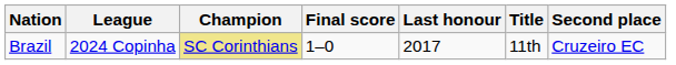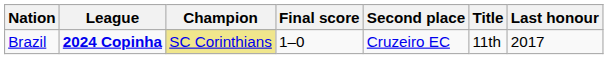 <table class=wikitable style="font-size:14px">
 <tr>
 <th>Nation</th>
 <th>League</th>
 <th>Champion</th>
 <th>Final score</th>
+<th>Second place</th>
+<th data-sort-type="number">Title</th>
 <th>Last honour</th>
-<th data-sort-type="number">Title</th>
-<th>Second place</th>
 </tr>
 <tr>
 <td align=left rowspan=> <a href='#'>Brazil</a></td>
-<td align=left><a href='#'>2024 Copinha</a></td>
+<td align=left><strong><a href='#'>2024 Copinha</a></strong></td>
 <td style="background: khaki;"><a href='#'>SC Corinthians</a></td>
 <td>1–0</td>
+<td><a href='#'>Cruzeiro EC</a></td>
+<td>11th</td>
 <td>2017</td>
-<td>11th</td>
-<td><a href='#'>Cruzeiro EC</a></td>
 </tr>
 </table>
